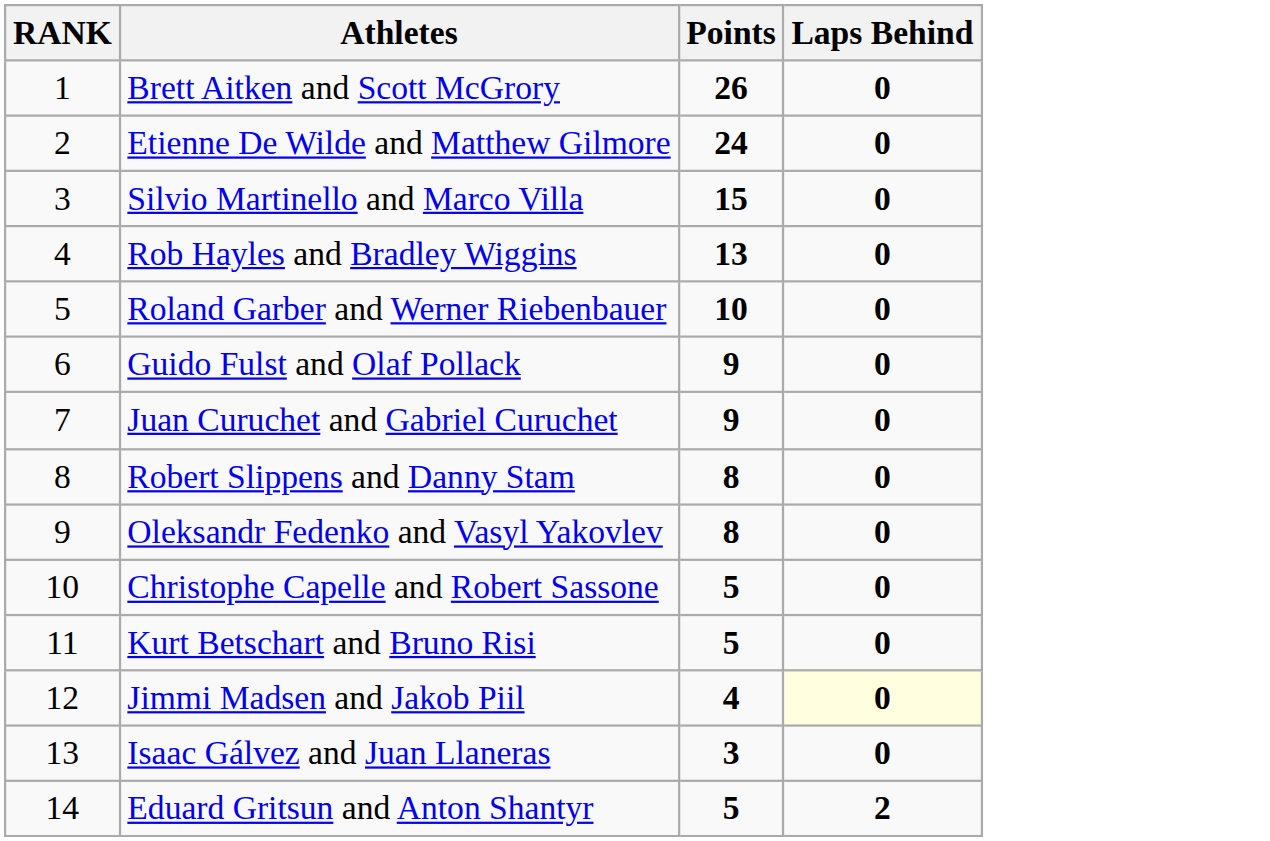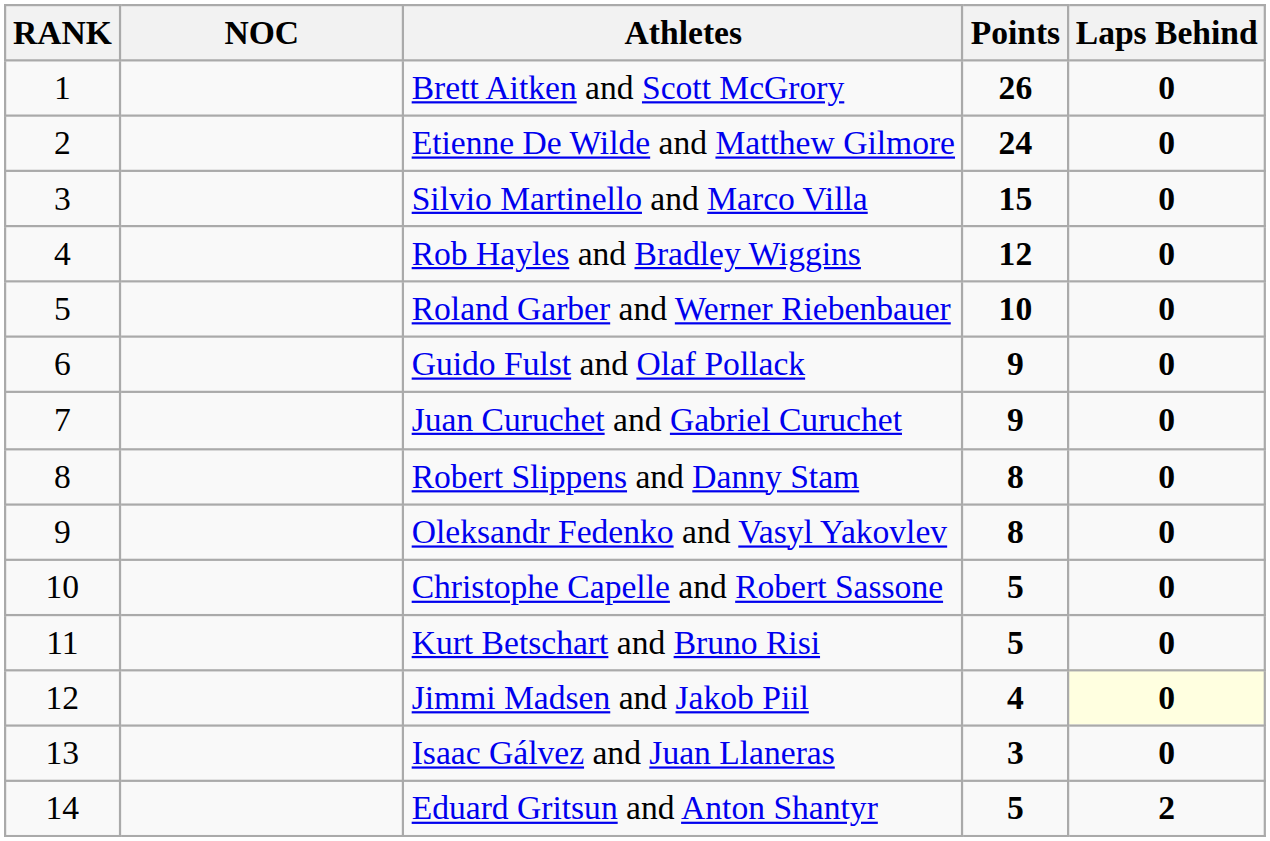 <table class="wikitable sortable" style="font-size:95%;">
 <tr>
 <th>RANK</th>
+<th align="left" style="width: 8em">NOC</th>
 <th>Athletes</th>
 <th>Points</th>
 <th>Laps Behind</th>
 </tr>
 <tr>
 <td align="center">1</td>
+<td></td>
 <td><a href='#'>Brett Aitken</a> and <a href='#'>Scott McGrory</a></td>
 <td align="center"><strong>26</strong></td>
 <td align="center"><strong>0</strong></td>
 </tr>
 <tr>
 <td align="center">2</td>
+<td></td>
 <td><a href='#'>Etienne De Wilde</a> and <a href='#'>Matthew Gilmore</a></td>
 <td align="center"><strong>24</strong></td>
 <td align="center"><strong>0</strong></td>
 </tr>
 <tr>
 <td align="center">3</td>
+<td></td>
 <td><a href='#'>Silvio Martinello</a> and <a href='#'>Marco Villa</a></td>
 <td align="center"><strong>15</strong></td>
 <td align="center"><strong>0</strong></td>
 </tr>
 <tr>
 <td align="center">4</td>
+<td></td>
 <td><a href='#'>Rob Hayles</a> and <a href='#'>Bradley Wiggins</a></td>
-<td align="center"><strong>13</strong></td>
+<td align="center"><strong>12</strong></td>
 <td align="center"><strong>0</strong></td>
 </tr>
 <tr>
 <td align="center">5</td>
+<td></td>
 <td><a href='#'>Roland Garber</a> and <a href='#'>Werner Riebenbauer</a></td>
 <td align="center"><strong>10</strong></td>
 <td align="center"><strong>0</strong></td>
 </tr>
 <tr>
 <td align="center">6</td>
+<td></td>
 <td><a href='#'>Guido Fulst</a> and <a href='#'>Olaf Pollack</a></td>
 <td align="center"><strong>9</strong></td>
 <td align="center"><strong>0</strong></td>
 </tr>
 <tr>
 <td align="center">7</td>
+<td></td>
 <td><a href='#'>Juan Curuchet</a> and <a href='#'>Gabriel Curuchet</a></td>
 <td align="center"><strong>9</strong></td>
 <td align="center"><strong>0</strong></td>
 </tr>
 <tr>
 <td align="center">8</td>
+<td></td>
 <td><a href='#'>Robert Slippens</a> and <a href='#'>Danny Stam</a></td>
 <td align="center"><strong>8</strong></td>
 <td align="center"><strong>0</strong></td>
 </tr>
 <tr>
 <td align="center">9</td>
+<td></td>
 <td><a href='#'>Oleksandr Fedenko</a> and <a href='#'>Vasyl Yakovlev</a></td>
 <td align="center"><strong>8</strong></td>
 <td align="center"><strong>0</strong></td>
 </tr>
 <tr>
 <td align="center">10</td>
+<td></td>
 <td><a href='#'>Christophe Capelle</a> and <a href='#'>Robert Sassone</a></td>
 <td align="center"><strong>5</strong></td>
 <td align="center"><strong>0</strong></td>
 </tr>
 <tr>
 <td align="center">11</td>
+<td></td>
 <td><a href='#'>Kurt Betschart</a> and <a href='#'>Bruno Risi</a></td>
 <td align="center"><strong>5</strong></td>
 <td align="center"><strong>0</strong></td>
 </tr>
 <tr>
 <td align="center">12</td>
+<td></td>
 <td><a href='#'>Jimmi Madsen</a> and <a href='#'>Jakob Piil</a></td>
 <td align="center"><strong>4</strong></td>
 <td align="center" style="background: lightyellow;"><strong>0</strong></td>
 </tr>
 <tr>
 <td align="center">13</td>
+<td></td>
 <td><a href='#'>Isaac Gálvez</a> and <a href='#'>Juan Llaneras</a></td>
 <td align="center"><strong>3</strong></td>
 <td align="center"><strong>0</strong></td>
 </tr>
 <tr>
 <td align="center">14</td>
+<td></td>
 <td><a href='#'>Eduard Gritsun</a> and <a href='#'>Anton Shantyr</a></td>
 <td align="center"><strong>5</strong></td>
 <td align="center"><strong>2</strong></td>
 </tr>
 </table>
